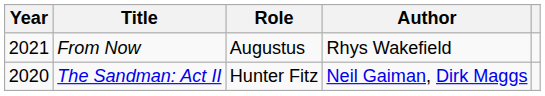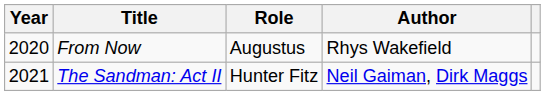 <table class="wikitable">
 <tr>
 <th scope="col">Year</th>
 <th scope="col">Title</th>
 <th scope="col">Role</th>
 <th scope="col">Author</th>
 <th scope="col"></th>
 </tr>
 <tr>
-<td>2021</td>
+<td>2020</td>
 <td><em>From Now</em></td>
 <td>Augustus</td>
 <td>Rhys Wakefield</td>
 <td></td>
 </tr>
 <tr>
-<td>2020</td>
+<td>2021</td>
 <td><em><a href='#'>The Sandman: Act II</a></em></td>
 <td>Hunter Fitz</td>
 <td><a href='#'>Neil Gaiman</a>, <a href='#'>Dirk Maggs</a></td>
 <td></td>
 </tr>
 </table>
